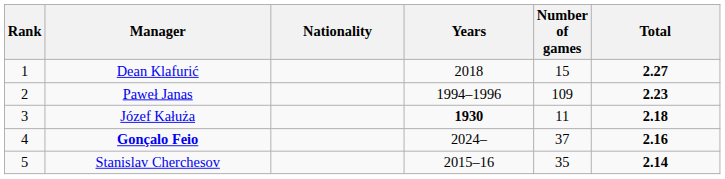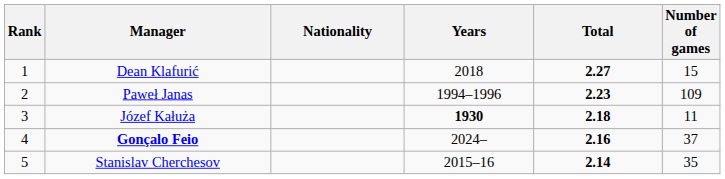 <table class="wikitable sortable" style="text-align:center;width:90%">
 <tr>
 <th width="5%">Rank</th>
 <th width="35%">Manager</th>
 <th width="20%">Nationality</th>
 <th width="20%">Years</th>
+<th width="20%">Total</th>
 <th>Number of games</th>
-<th width="20%">Total</th>
 </tr>
 <tr>
 <td>1</td>
 <td><a href='#'>Dean Klafurić</a></td>
 <td></td>
 <td>2018</td>
+<td><strong>2.27</strong></td>
 <td>15</td>
-<td><strong>2.27</strong></td>
 </tr>
 <tr>
 <td>2</td>
 <td><a href='#'>Paweł Janas</a></td>
 <td></td>
 <td>1994–1996</td>
+<td><strong>2.23</strong></td>
 <td>109</td>
-<td><strong>2.23</strong></td>
 </tr>
 <tr>
 <td>3</td>
 <td><a href='#'>Józef Kałuża</a></td>
 <td></td>
 <td><strong>1930</strong></td>
+<td><strong>2.18</strong></td>
 <td>11</td>
-<td><strong>2.18</strong></td>
 </tr>
 <tr>
 <td>4</td>
 <td><strong><a href='#'>Gonçalo Feio</a></strong></td>
 <td></td>
 <td>2024–</td>
+<td><strong>2.16</strong></td>
 <td>37</td>
-<td><strong>2.16</strong></td>
 </tr>
 <tr>
 <td>5</td>
 <td><a href='#'>Stanislav Cherchesov</a></td>
 <td></td>
 <td>2015–16</td>
+<td><strong>2.14</strong></td>
 <td>35</td>
-<td><strong>2.14</strong></td>
 </tr>
 </table>
